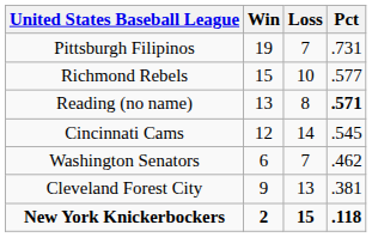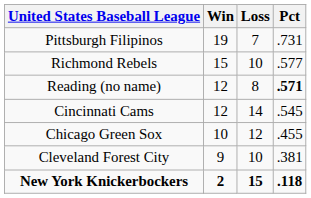 <table class="wikitable" style="text-align:center">
 <tr>
 <th><a href='#'>United States Baseball League</a></th>
 <th>Win</th>
 <th>Loss</th>
 <th>Pct</th>
 </tr>
 <tr>
 <td>Pittsburgh Filipinos</td>
 <td>19</td>
 <td>7</td>
 <td>.731</td>
 </tr>
 <tr>
 <td>Richmond Rebels</td>
 <td>15</td>
 <td>10</td>
 <td>.577</td>
 </tr>
 <tr>
 <td>Reading (no name)</td>
-<td>13</td>
+<td>12</td>
 <td>8</td>
 <td><strong>.571</strong></td>
 </tr>
 <tr>
 <td>Cincinnati Cams</td>
 <td>12</td>
 <td>14</td>
 <td>.545</td>
 </tr>
 <tr>
-<td>Washington Senators</td>
-<td>6</td>
-<td>7</td>
-<td>.462</td>
+<td>Chicago Green Sox</td>
+<td>10</td>
+<td>12</td>
+<td>.455</td>
 </tr>
 <tr>
 <td>Cleveland Forest City</td>
 <td>9</td>
-<td>13</td>
+<td>10</td>
 <td>.381</td>
 </tr>
 <tr>
 <td><strong>New York Knickerbockers</strong></td>
 <td><strong>2</strong></td>
 <td><strong>15</strong></td>
 <td><strong>.118</strong></td>
 </tr>
 </table>
